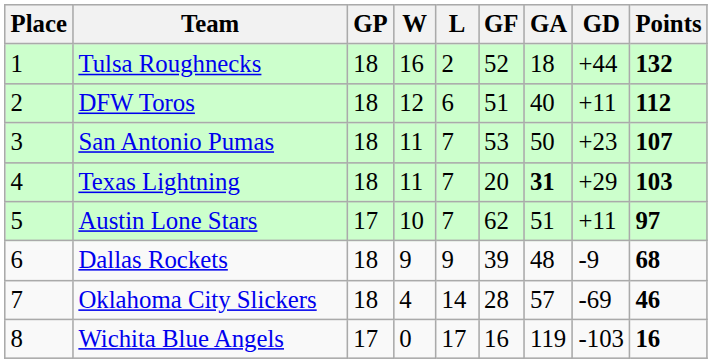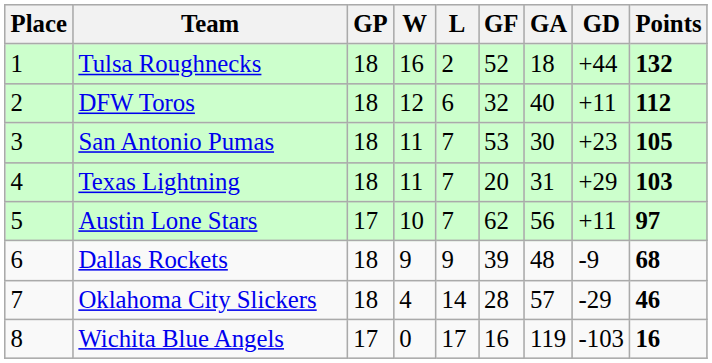 <table class="wikitable">
 <tr>
 <th>Place</th>
 <th width="170">Team</th>
 <th width="20">GP</th>
 <th width="20">W</th>
 <th width="20">L</th>
 <th width="20">GF</th>
 <th width="20">GA</th>
 <th width="25">GD</th>
 <th>Points</th>
 </tr>
 <tr bgcolor=#ccffcc>
 <td>1</td>
 <td><a href='#'>Tulsa Roughnecks</a></td>
 <td>18</td>
 <td>16</td>
 <td>2</td>
 <td>52</td>
 <td>18</td>
 <td>+44</td>
 <td><strong>132</strong></td>
 </tr>
 <tr bgcolor=#ccffcc>
 <td>2</td>
 <td><a href='#'>DFW Toros</a></td>
 <td>18</td>
 <td>12</td>
 <td>6</td>
-<td>51</td>
+<td>32</td>
 <td>40</td>
 <td>+11</td>
 <td><strong>112</strong></td>
 </tr>
 <tr bgcolor=#ccffcc>
 <td>3</td>
 <td><a href='#'>San Antonio Pumas</a></td>
 <td>18</td>
 <td>11</td>
 <td>7</td>
 <td>53</td>
-<td>50</td>
+<td>30</td>
 <td>+23</td>
-<td><strong>107</strong></td>
+<td><strong>105</strong></td>
 </tr>
 <tr bgcolor=#ccffcc>
 <td>4</td>
 <td><a href='#'>Texas Lightning</a></td>
 <td>18</td>
 <td>11</td>
 <td>7</td>
 <td>20</td>
-<td><strong>31</strong></td>
+<td>31</td>
 <td>+29</td>
 <td><strong>103</strong></td>
 </tr>
 <tr bgcolor=#ccffcc>
 <td>5</td>
 <td><a href='#'>Austin Lone Stars</a></td>
 <td>17</td>
 <td>10</td>
 <td>7</td>
 <td>62</td>
-<td>51</td>
+<td>56</td>
 <td>+11</td>
 <td><strong>97</strong></td>
 </tr>
 <tr>
 <td>6</td>
 <td><a href='#'>Dallas Rockets</a></td>
 <td>18</td>
 <td>9</td>
 <td>9</td>
 <td>39</td>
 <td>48</td>
 <td>-9</td>
 <td><strong>68</strong></td>
 </tr>
 <tr>
 <td>7</td>
 <td><a href='#'>Oklahoma City Slickers</a></td>
 <td>18</td>
 <td>4</td>
 <td>14</td>
 <td>28</td>
 <td>57</td>
-<td>-69</td>
+<td>-29</td>
 <td><strong>46</strong></td>
 </tr>
 <tr>
 <td>8</td>
 <td><a href='#'>Wichita Blue Angels</a></td>
 <td>17</td>
 <td>0</td>
 <td>17</td>
 <td>16</td>
 <td>119</td>
 <td>-103</td>
 <td><strong>16</strong></td>
 </tr>
 </table>
